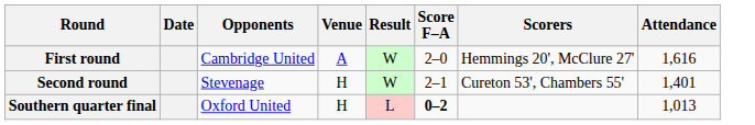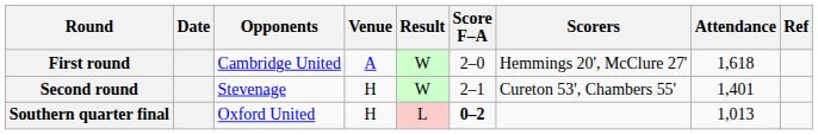 <table class="wikitable sortable plainrowheaders" style="text-align:center">
 <tr>
 <th scope="col">Round</th>
 <th scope="col">Date</th>
 <th scope="col">Opponents</th>
 <th scope="col">Venue</th>
 <th scope="col">Result</th>
 <th scope="col">Score<br>F–A</th>
 <th scope="col" class="unsortable">Scorers</th>
 <th scope="col">Attendance</th>
+<th scope="col" class="unsortable">Ref</th>
 </tr>
 <tr>
 <th scope="row">First round</th>
 <th scope="row"></th>
 <td align="left"><a href='#'>Cambridge United</a></td>
 <td><a href='#'>A</a></td>
 <td style="background-color:#CCFFCC">W</td>
 <td>2–0</td>
 <td align="left">Hemmings 20', McClure 27'</td>
-<td>1,616</td>
+<td>1,618</td>
+<td></td>
 </tr>
 <tr>
 <th scope="row">Second round</th>
 <th scope="row"></th>
 <td align="left"><a href='#'>Stevenage</a></td>
 <td>H</td>
 <td style="background-color:#CCFFCC">W</td>
 <td>2–1</td>
 <td align="left">Cureton 53', Chambers 55'</td>
 <td>1,401</td>
+<td></td>
 </tr>
 <tr>
 <th scope="row">Southern quarter final</th>
 <th scope="row"></th>
 <td align="left"><a href='#'>Oxford United</a></td>
 <td>H</td>
 <td style="background-color:#FFCCCC">L</td>
 <td><strong>0–2</strong></td>
 <td align="left"></td>
 <td>1,013</td>
+<td></td>
 </tr>
 </table>
